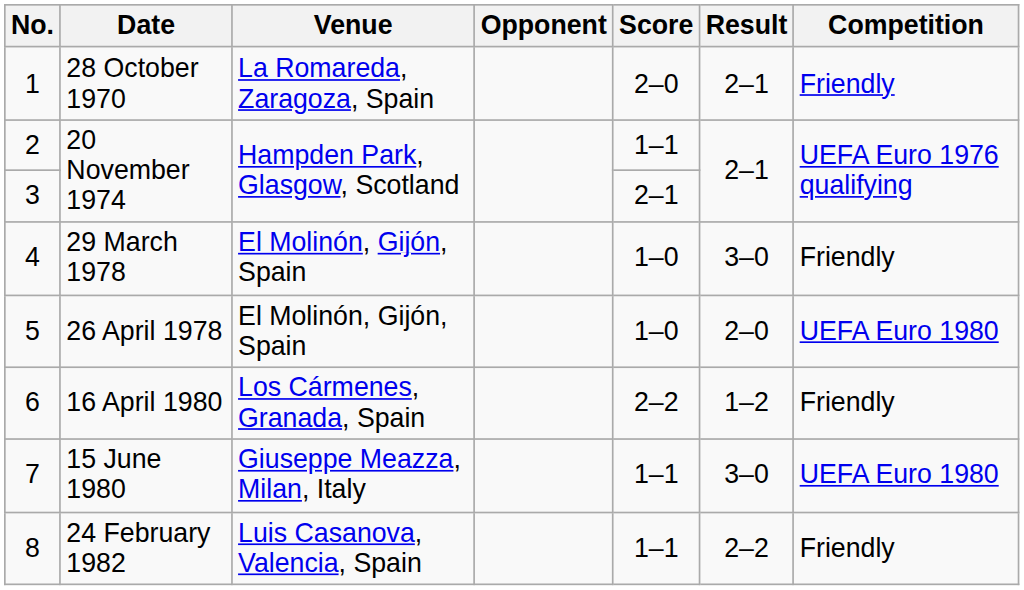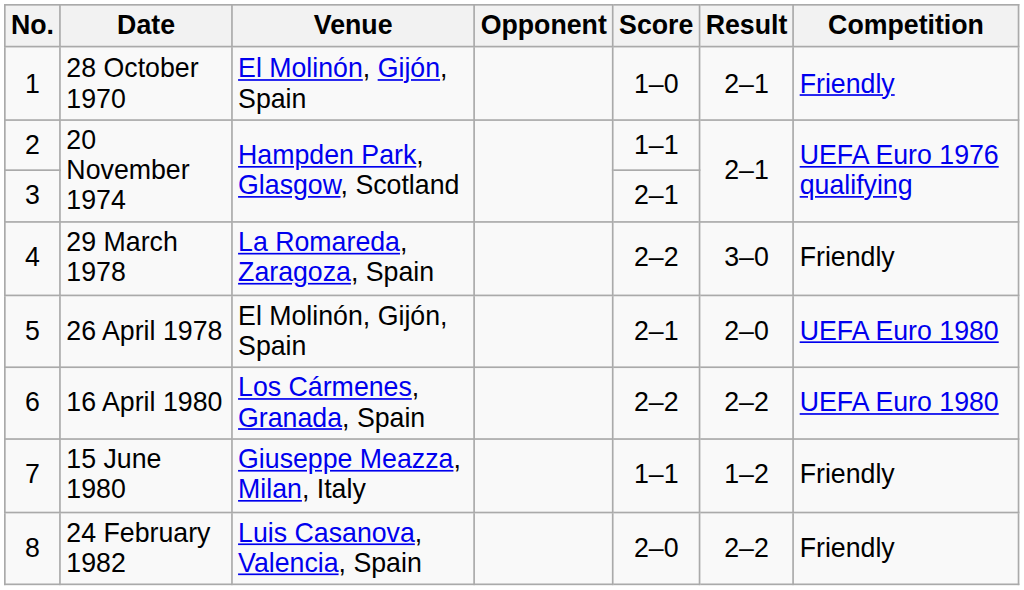 <table class="wikitable sortable">
 <tr>
 <th scope="col">No.</th>
 <th scope="col">Date</th>
 <th scope="col">Venue</th>
 <th scope="col">Opponent</th>
 <th scope="col">Score</th>
 <th scope="col">Result</th>
 <th scope="col">Competition</th>
 </tr>
 <tr>
 <td style="text-align:center">1</td>
 <td>28 October 1970</td>
-<td><a href='#'>La Romareda</a>, <a href='#'>Zaragoza</a>, Spain</td>
+<td><a href='#'>El Molinón</a>, <a href='#'>Gijón</a>, Spain</td>
 <td></td>
-<td style="text-align:center">2–0</td>
+<td style="text-align:center">1–0</td>
 <td style="text-align:center">2–1</td>
 <td><a href='#'>Friendly</a></td>
 </tr>
 <tr>
 <td style="text-align:center">2</td>
 <td rowspan="2">20 November 1974</td>
 <td rowspan="2"><a href='#'>Hampden Park</a>, <a href='#'>Glasgow</a>, Scotland</td>
 <td rowspan="2"></td>
 <td style="text-align:center">1–1</td>
 <td rowspan="2" style="text-align:center">2–1</td>
 <td rowspan="2"><a href='#'>UEFA Euro 1976 qualifying</a></td>
 </tr>
 <tr>
 <td style="text-align:center">3</td>
 <td style="text-align:center">2–1</td>
 </tr>
 <tr>
 <td style="text-align:center">4</td>
 <td>29 March 1978</td>
-<td><a href='#'>El Molinón</a>, <a href='#'>Gijón</a>, Spain</td>
+<td><a href='#'>La Romareda</a>, <a href='#'>Zaragoza</a>, Spain</td>
 <td></td>
-<td style="text-align:center">1–0</td>
+<td style="text-align:center">2–2</td>
 <td style="text-align:center">3–0</td>
 <td>Friendly</td>
 </tr>
 <tr>
 <td style="text-align:center">5</td>
 <td>26 April 1978</td>
 <td>El Molinón, Gijón, Spain</td>
 <td></td>
-<td style="text-align:center">1–0</td>
+<td style="text-align:center">2–1</td>
 <td style="text-align:center">2–0</td>
 <td><a href='#'>UEFA Euro 1980</a></td>
 </tr>
 <tr>
 <td style="text-align:center">6</td>
 <td>16 April 1980</td>
 <td><a href='#'>Los Cármenes</a>, <a href='#'>Granada</a>, Spain</td>
 <td></td>
 <td style="text-align:center">2–2</td>
-<td style="text-align:center">1–2</td>
-<td>Friendly</td>
+<td style="text-align:center">2–2</td>
+<td><a href='#'>UEFA Euro 1980</a></td>
 </tr>
 <tr>
 <td style="text-align:center">7</td>
 <td>15 June 1980</td>
 <td><a href='#'>Giuseppe Meazza</a>, <a href='#'>Milan</a>, Italy</td>
 <td></td>
 <td style="text-align:center">1–1</td>
-<td style="text-align:center">3–0</td>
-<td><a href='#'>UEFA Euro 1980</a></td>
+<td style="text-align:center">1–2</td>
+<td>Friendly</td>
 </tr>
 <tr>
 <td style="text-align:center">8</td>
 <td>24 February 1982</td>
 <td><a href='#'>Luis Casanova</a>, <a href='#'>Valencia</a>, Spain</td>
 <td></td>
-<td style="text-align:center">1–1</td>
+<td style="text-align:center">2–0</td>
 <td style="text-align:center">2–2</td>
 <td>Friendly</td>
 </tr>
 </table>
